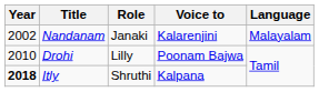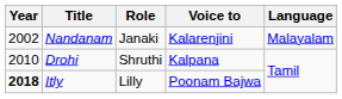 <table class="wikitable sortable">
 <tr>
 <th scope="col">Year</th>
 <th scope="col">Title</th>
 <th scope="col">Role</th>
 <th scope="col">Voice to</th>
 <th scope="col">Language</th>
 </tr>
 <tr>
 <td>2002</td>
 <td><em><a href='#'>Nandanam</a></em></td>
 <td>Janaki</td>
 <td><a href='#'>Kalarenjini</a></td>
 <td><a href='#'>Malayalam</a></td>
 </tr>
 <tr>
 <td>2010</td>
 <td><em><a href='#'>Drohi</a></em></td>
-<td>Lilly</td>
-<td><a href='#'>Poonam Bajwa</a></td>
+<td>Shruthi</td>
+<td><a href='#'>Kalpana</a></td>
 <td rowspan="2"><a href='#'>Tamil</a></td>
 </tr>
 <tr>
 <td><strong>2018</strong></td>
 <td><em><a href='#'>Itly</a></em></td>
-<td>Shruthi</td>
-<td><a href='#'>Kalpana</a></td>
+<td>Lilly</td>
+<td><a href='#'>Poonam Bajwa</a></td>
 </tr>
 </table>
